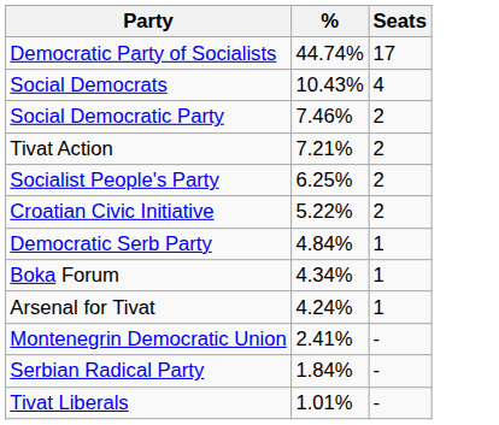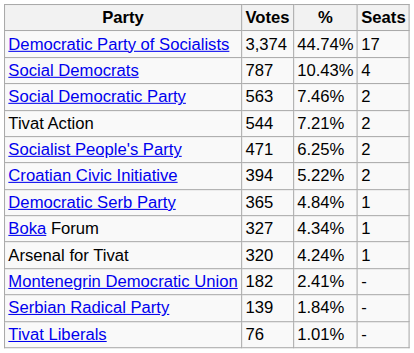 <table class="wikitable">
 <tr>
 <th>Party</th>
+<th>Votes</th>
 <th>%</th>
 <th>Seats</th>
 </tr>
 <tr>
 <td><a href='#'>Democratic Party of Socialists</a></td>
+<td>3,374</td>
 <td>44.74%</td>
 <td>17</td>
 </tr>
 <tr>
 <td><a href='#'>Social Democrats</a></td>
+<td>787</td>
 <td>10.43%</td>
 <td>4</td>
 </tr>
 <tr>
 <td><a href='#'>Social Democratic Party</a></td>
+<td>563</td>
 <td>7.46%</td>
 <td>2</td>
 </tr>
 <tr>
 <td>Tivat Action</td>
+<td>544</td>
 <td>7.21%</td>
 <td>2</td>
 </tr>
 <tr>
 <td><a href='#'>Socialist People's Party</a></td>
+<td>471</td>
 <td>6.25%</td>
 <td>2</td>
 </tr>
 <tr>
 <td><a href='#'>Croatian Civic Initiative</a></td>
+<td>394</td>
 <td>5.22%</td>
 <td>2</td>
 </tr>
 <tr>
 <td><a href='#'>Democratic Serb Party</a></td>
+<td>365</td>
 <td>4.84%</td>
 <td>1</td>
 </tr>
 <tr>
 <td><a href='#'>Boka</a> Forum</td>
+<td>327</td>
 <td>4.34%</td>
 <td>1</td>
 </tr>
 <tr>
 <td>Arsenal for Tivat</td>
+<td>320</td>
 <td>4.24%</td>
 <td>1</td>
 </tr>
 <tr>
 <td><a href='#'>Montenegrin Democratic Union</a></td>
+<td>182</td>
 <td>2.41%</td>
 <td>-</td>
 </tr>
 <tr>
 <td><a href='#'>Serbian Radical Party</a></td>
+<td>139</td>
 <td>1.84%</td>
 <td>-</td>
 </tr>
 <tr>
 <td><a href='#'>Tivat Liberals</a></td>
+<td>76</td>
 <td>1.01%</td>
 <td>-</td>
 </tr>
 </table>
